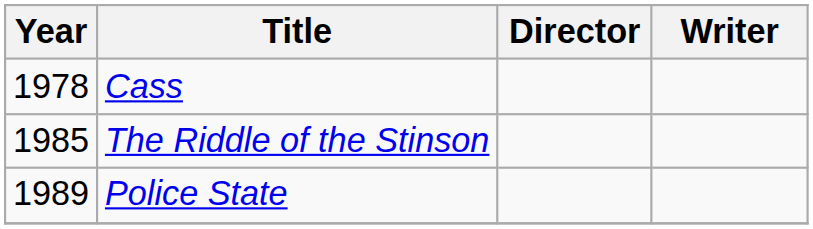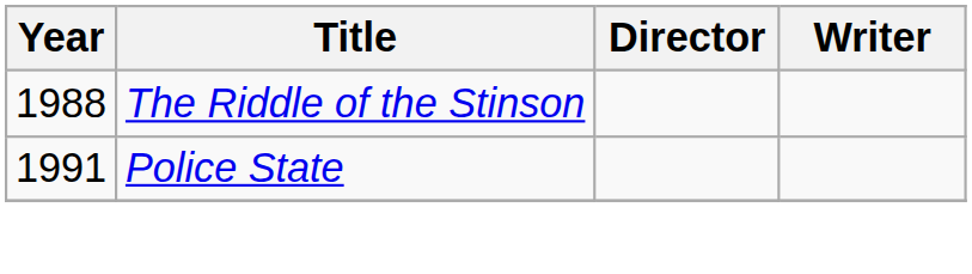 <table class="wikitable">
 <tr>
 <th>Year</th>
 <th>Title</th>
 <th width=65>Director</th>
 <th width=65>Writer</th>
 </tr>
 <tr>
-<td>1978</td>
-<td><em><a href='#'>Cass</a></em></td>
-<td></td>
-<td></td>
-</tr>
-<tr>
-<td>1985</td>
+<td>1988</td>
 <td><em><a href='#'>The Riddle of the Stinson</a></em></td>
 <td></td>
 <td></td>
 </tr>
 <tr>
-<td>1989</td>
+<td>1991</td>
 <td><em><a href='#'>Police State</a></em></td>
 <td></td>
 <td></td>
 </tr>
 <tr>
 </tr>
 </table>
